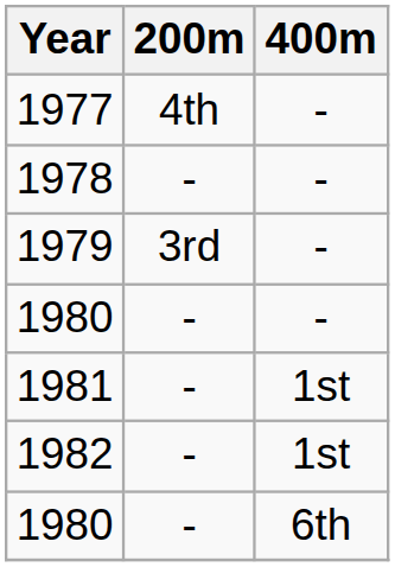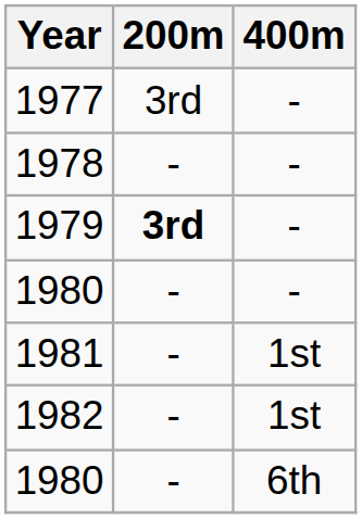 <table class=wikitable>
 <tr>
 <th>Year</th>
 <th>200m</th>
 <th>400m</th>
 </tr>
 <tr>
 <td>1977</td>
-<td align="center">4th</td>
+<td align="center">3rd</td>
 <td align="center">-</td>
 </tr>
 <tr>
 <td>1978</td>
 <td align="center">-</td>
 <td align="center">-</td>
 </tr>
 <tr>
 <td>1979</td>
-<td align="center">3rd</td>
+<td align="center"><strong>3rd</strong></td>
 <td align="center">-</td>
 </tr>
 <tr>
 <td>1980</td>
 <td align="center">-</td>
 <td align="center">-</td>
 </tr>
 <tr>
 <td>1981</td>
 <td align="center">-</td>
 <td align="center">1st</td>
 </tr>
 <tr>
 <td>1982</td>
 <td align="center">-</td>
 <td align="center">1st</td>
 </tr>
 <tr>
 <td>1980</td>
 <td align="center">-</td>
 <td align="center">6th</td>
 </tr>
 <tr>
 </tr>
 </table>
